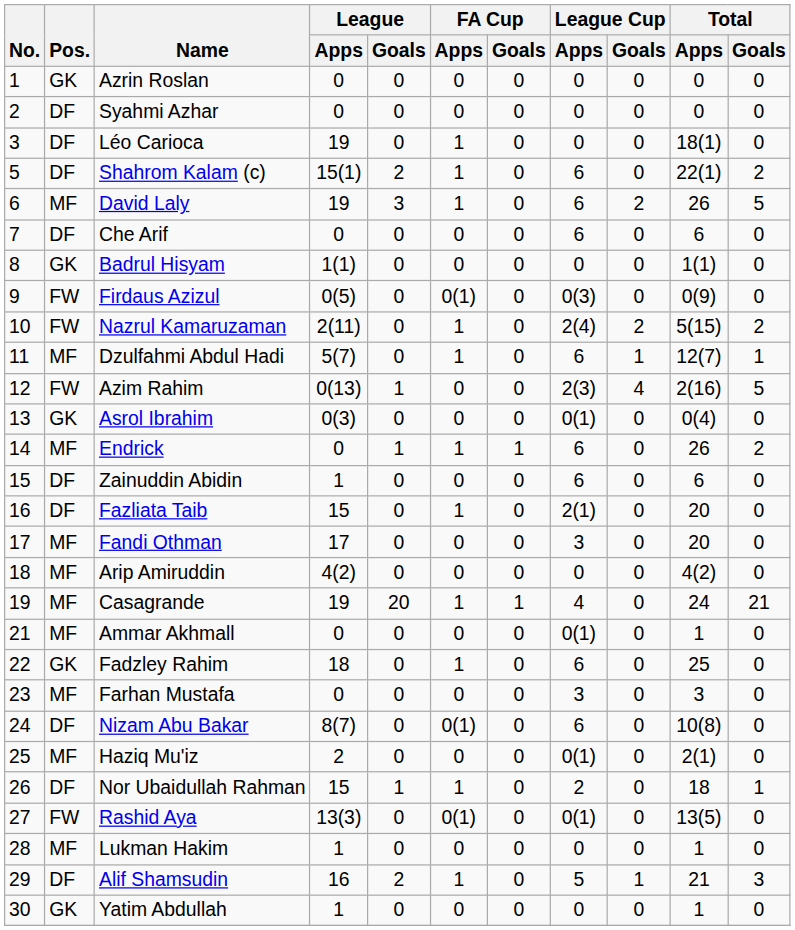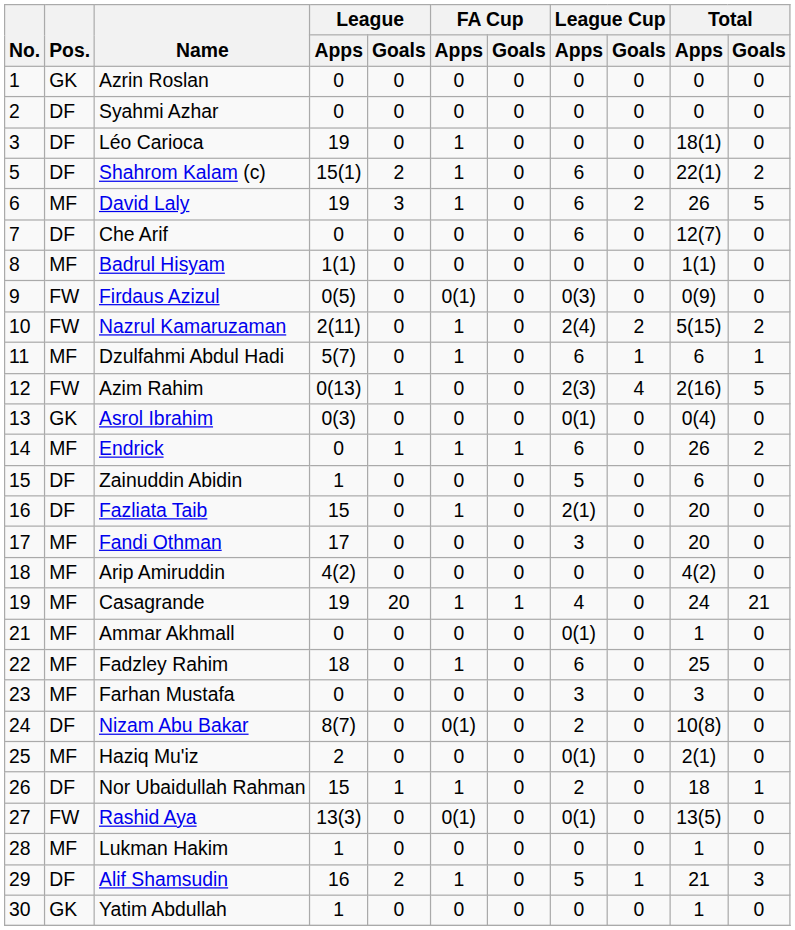 <table class="wikitable" style="text-align:center">
 <tr>
 <th rowspan="2" valign="bottom">No.</th>
 <th rowspan="2" valign="bottom">Pos.</th>
 <th rowspan="2" valign="bottom">Name</th>
 <th colspan="2" width="85">League</th>
 <th colspan="2" width="85">FA Cup</th>
 <th colspan="2" width="85">League Cup</th>
 <th colspan="2" width="85">Total</th>
 </tr>
 <tr>
 <th>Apps</th>
 <th>Goals</th>
 <th>Apps</th>
 <th>Goals</th>
 <th>Apps</th>
 <th>Goals</th>
 <th>Apps</th>
 <th>Goals</th>
 </tr>
 <tr>
 <td align="left">1</td>
 <td align="left">GK</td>
 <td align="left"> Azrin Roslan</td>
 <td>0</td>
 <td>0</td>
 <td>0</td>
 <td>0</td>
 <td>0</td>
 <td>0</td>
 <td>0</td>
 <td>0</td>
 </tr>
 <tr>
 <td align="left">2</td>
 <td align="left">DF</td>
 <td align="left"> Syahmi Azhar</td>
 <td>0</td>
 <td>0</td>
 <td>0</td>
 <td>0</td>
 <td>0</td>
 <td>0</td>
 <td>0</td>
 <td>0</td>
 </tr>
 <tr>
 <td align="left">3</td>
 <td align="left">DF</td>
 <td align="left"> Léo Carioca</td>
 <td>19</td>
 <td>0</td>
 <td>1</td>
 <td>0</td>
 <td>0</td>
 <td>0</td>
 <td>18(1)</td>
 <td>0</td>
 </tr>
 <tr>
 <td align="left">5</td>
 <td align="left">DF</td>
 <td align="left"> <a href='#'>Shahrom Kalam</a> (c)</td>
 <td>15(1)</td>
 <td>2</td>
 <td>1</td>
 <td>0</td>
 <td>6</td>
 <td>0</td>
 <td>22(1)</td>
 <td>2</td>
 </tr>
 <tr>
 <td align="left">6</td>
 <td align="left">MF</td>
 <td align="left"> <a href='#'>David Laly</a></td>
 <td>19</td>
 <td>3</td>
 <td>1</td>
 <td>0</td>
 <td>6</td>
 <td>2</td>
 <td>26</td>
 <td>5</td>
 </tr>
 <tr>
 <td align="left">7</td>
 <td align="left">DF</td>
 <td align="left"> Che Arif</td>
 <td>0</td>
 <td>0</td>
 <td>0</td>
 <td>0</td>
 <td>6</td>
 <td>0</td>
-<td>6</td>
+<td>12(7)</td>
 <td>0</td>
 </tr>
 <tr>
 <td align="left">8</td>
-<td align="left">GK</td>
+<td align="left">MF</td>
 <td align="left"> <a href='#'>Badrul Hisyam</a></td>
 <td>1(1)</td>
 <td>0</td>
 <td>0</td>
 <td>0</td>
 <td>0</td>
 <td>0</td>
 <td>1(1)</td>
 <td>0</td>
 </tr>
 <tr>
 <td align="left">9</td>
 <td align="left">FW</td>
 <td align="left"> <a href='#'>Firdaus Azizul</a></td>
 <td>0(5)</td>
 <td>0</td>
 <td>0(1)</td>
 <td>0</td>
 <td>0(3)</td>
 <td>0</td>
 <td>0(9)</td>
 <td>0</td>
 </tr>
 <tr>
 <td align="left">10</td>
 <td align="left">FW</td>
 <td align="left"> <a href='#'>Nazrul Kamaruzaman</a></td>
 <td>2(11)</td>
 <td>0</td>
 <td>1</td>
 <td>0</td>
 <td>2(4)</td>
 <td>2</td>
 <td>5(15)</td>
 <td>2</td>
 </tr>
 <tr>
 <td align="left">11</td>
 <td align="left">MF</td>
 <td align="left"> Dzulfahmi Abdul Hadi</td>
 <td>5(7)</td>
 <td>0</td>
 <td>1</td>
 <td>0</td>
 <td>6</td>
 <td>1</td>
-<td>12(7)</td>
+<td>6</td>
 <td>1</td>
 </tr>
 <tr>
 <td align="left">12</td>
 <td align="left">FW</td>
 <td align="left"> Azim Rahim</td>
 <td>0(13)</td>
 <td>1</td>
 <td>0</td>
 <td>0</td>
 <td>2(3)</td>
 <td>4</td>
 <td>2(16)</td>
 <td>5</td>
 </tr>
 <tr>
 <td align="left">13</td>
 <td align="left">GK</td>
 <td align="left"> <a href='#'>Asrol Ibrahim</a></td>
 <td>0(3)</td>
 <td>0</td>
 <td>0</td>
 <td>0</td>
 <td>0(1)</td>
 <td>0</td>
 <td>0(4)</td>
 <td>0</td>
 </tr>
 <tr>
 <td align="left">14</td>
 <td align="left">MF</td>
 <td align="left"> <a href='#'>Endrick</a></td>
 <td>0</td>
 <td>1</td>
 <td>1</td>
 <td>1</td>
 <td>6</td>
 <td>0</td>
 <td>26</td>
 <td>2</td>
 </tr>
 <tr>
 <td align="left">15</td>
 <td align="left">DF</td>
 <td align="left"> Zainuddin Abidin</td>
 <td>1</td>
 <td>0</td>
 <td>0</td>
 <td>0</td>
-<td>6</td>
+<td>5</td>
 <td>0</td>
 <td>6</td>
 <td>0</td>
 </tr>
 <tr>
 <td align="left">16</td>
 <td align="left">DF</td>
 <td align="left"> <a href='#'>Fazliata Taib</a></td>
 <td>15</td>
 <td>0</td>
 <td>1</td>
 <td>0</td>
 <td>2(1)</td>
 <td>0</td>
 <td>20</td>
 <td>0</td>
 </tr>
 <tr>
 <td align="left">17</td>
 <td align="left">MF</td>
 <td align="left"> <a href='#'>Fandi Othman</a></td>
 <td>17</td>
 <td>0</td>
 <td>0</td>
 <td>0</td>
 <td>3</td>
 <td>0</td>
 <td>20</td>
 <td>0</td>
 </tr>
 <tr>
 <td align="left">18</td>
 <td align="left">MF</td>
 <td align="left"> Arip Amiruddin</td>
 <td>4(2)</td>
 <td>0</td>
 <td>0</td>
 <td>0</td>
 <td>0</td>
 <td>0</td>
 <td>4(2)</td>
 <td>0</td>
 </tr>
 <tr>
 <td align="left">19</td>
 <td align="left">MF</td>
 <td align="left"> Casagrande</td>
 <td>19</td>
 <td>20</td>
 <td>1</td>
 <td>1</td>
 <td>4</td>
 <td>0</td>
 <td>24</td>
 <td>21</td>
 </tr>
 <tr>
 <td align="left">21</td>
 <td align="left">MF</td>
 <td align="left"> Ammar Akhmall</td>
 <td>0</td>
 <td>0</td>
 <td>0</td>
 <td>0</td>
 <td>0(1)</td>
 <td>0</td>
 <td>1</td>
 <td>0</td>
 </tr>
 <tr>
 <td align="left">22</td>
-<td align="left">GK</td>
+<td align="left">MF</td>
 <td align="left"> Fadzley Rahim</td>
 <td>18</td>
 <td>0</td>
 <td>1</td>
 <td>0</td>
 <td>6</td>
 <td>0</td>
 <td>25</td>
 <td>0</td>
 </tr>
 <tr>
 <td align="left">23</td>
 <td align="left">MF</td>
 <td align="left"> Farhan Mustafa</td>
 <td>0</td>
 <td>0</td>
 <td>0</td>
 <td>0</td>
 <td>3</td>
 <td>0</td>
 <td>3</td>
 <td>0</td>
 </tr>
 <tr>
 <td align="left">24</td>
 <td align="left">DF</td>
 <td align="left"> <a href='#'>Nizam Abu Bakar</a></td>
 <td>8(7)</td>
 <td>0</td>
 <td>0(1)</td>
 <td>0</td>
-<td>6</td>
+<td>2</td>
 <td>0</td>
 <td>10(8)</td>
 <td>0</td>
 </tr>
 <tr>
 <td align="left">25</td>
 <td align="left">MF</td>
 <td align="left"> Haziq Mu'iz</td>
 <td>2</td>
 <td>0</td>
 <td>0</td>
 <td>0</td>
 <td>0(1)</td>
 <td>0</td>
 <td>2(1)</td>
 <td>0</td>
 </tr>
 <tr>
 <td align="left">26</td>
 <td align="left">DF</td>
 <td align="left"> Nor Ubaidullah Rahman</td>
 <td>15</td>
 <td>1</td>
 <td>1</td>
 <td>0</td>
 <td>2</td>
 <td>0</td>
 <td>18</td>
 <td>1</td>
 </tr>
 <tr>
 <td align="left">27</td>
 <td align="left">FW</td>
 <td align="left"> <a href='#'>Rashid Aya</a></td>
 <td>13(3)</td>
 <td>0</td>
 <td>0(1)</td>
 <td>0</td>
 <td>0(1)</td>
 <td>0</td>
 <td>13(5)</td>
 <td>0</td>
 </tr>
 <tr>
 <td align="left">28</td>
 <td align="left">MF</td>
 <td align="left"> Lukman Hakim</td>
 <td>1</td>
 <td>0</td>
 <td>0</td>
 <td>0</td>
 <td>0</td>
 <td>0</td>
 <td>1</td>
 <td>0</td>
 </tr>
 <tr>
 <td align="left">29</td>
 <td align="left">DF</td>
 <td align="left"> <a href='#'>Alif Shamsudin</a></td>
 <td>16</td>
 <td>2</td>
 <td>1</td>
 <td>0</td>
 <td>5</td>
 <td>1</td>
 <td>21</td>
 <td>3</td>
 </tr>
 <tr>
 <td align="left">30</td>
 <td align="left">GK</td>
 <td align="left"> Yatim Abdullah</td>
 <td>1</td>
 <td>0</td>
 <td>0</td>
 <td>0</td>
 <td>0</td>
 <td>0</td>
 <td>1</td>
 <td>0</td>
 </tr>
 <tr>
 </tr>
 </table>
